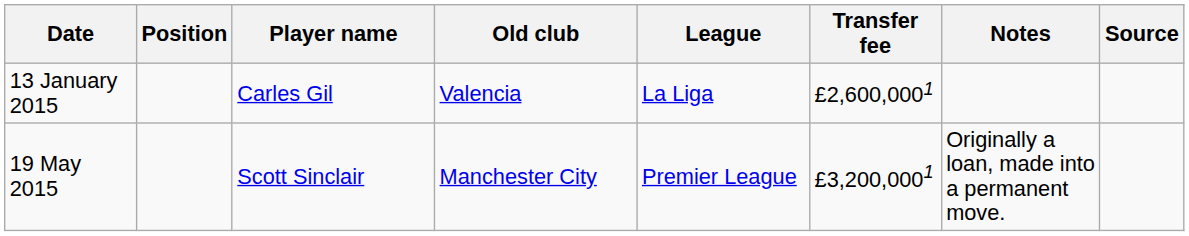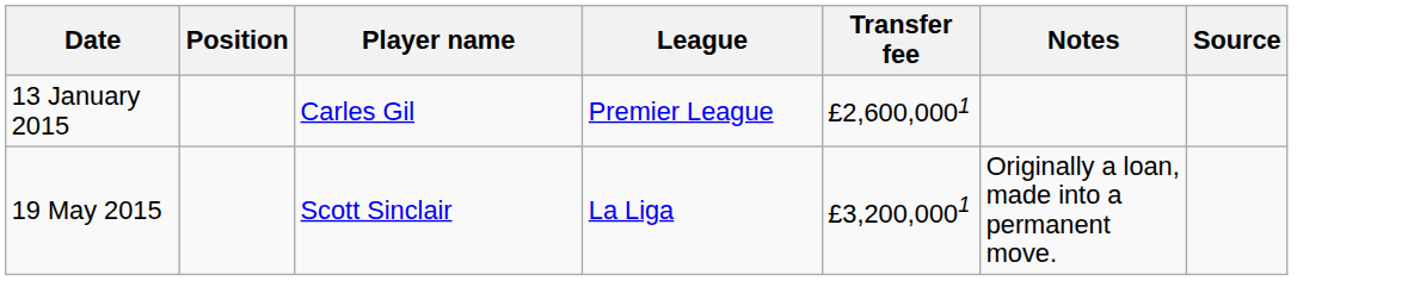 <table class="wikitable">
 <tr>
 <th width=100>Date</th>
 <th width=20>Position</th>
 <th width=170>Player name</th>
-<th width=160>Old club</th>
 <th width=140>League</th>
 <th width=90>Transfer fee</th>
 <th width=120>Notes</th>
 <th width=10>Source</th>
 </tr>
 <tr>
 <td>13 January 2015</td>
 <td></td>
 <td> <a href='#'>Carles Gil</a></td>
-<td> <a href='#'>Valencia</a></td>
-<td> <a href='#'>La Liga</a></td>
+<td> <a href='#'>Premier League</a></td>
 <td>£2,600,000<em><sup>1</sup></em></td>
 <td></td>
 <td></td>
 </tr>
 <tr>
 <td>19 May 2015</td>
 <td></td>
 <td> <a href='#'>Scott Sinclair</a></td>
-<td> <a href='#'>Manchester City</a></td>
-<td> <a href='#'>Premier League</a></td>
+<td> <a href='#'>La Liga</a></td>
 <td>£3,200,000<em><sup>1</sup></em></td>
 <td>Originally a loan, made into a permanent move.</td>
 <td></td>
 </tr>
 </table>
